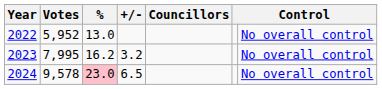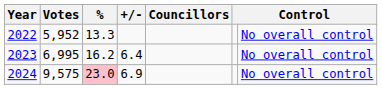 <table class="wikitable">
 <tr>
 <th>Year</th>
 <th>Votes</th>
 <th>%</th>
 <th>+/-</th>
 <th>Councillors</th>
 <th colspan="2">Control</th>
 </tr>
 <tr>
 <td><a href='#'>2022</a></td>
 <td>5,952</td>
-<td>13.0</td>
+<td>13.3</td>
 <td></td>
 <td></td>
 <td></td>
 <td><a href='#'>No overall control</a></td>
 </tr>
 <tr>
 <td><a href='#'>2023</a></td>
-<td>7,995</td>
+<td>6,995</td>
 <td>16.2</td>
-<td>3.2</td>
+<td>6.4</td>
 <td></td>
 <td></td>
 <td><a href='#'>No overall control</a></td>
 </tr>
 <tr>
 <td><a href='#'>2024</a></td>
-<td>9,578</td>
+<td>9,575</td>
 <td style="background: pink;">23.0</td>
-<td>6.5</td>
+<td>6.9</td>
 <td></td>
 <td></td>
 <td><a href='#'>No overall control</a></td>
 </tr>
 </table>
